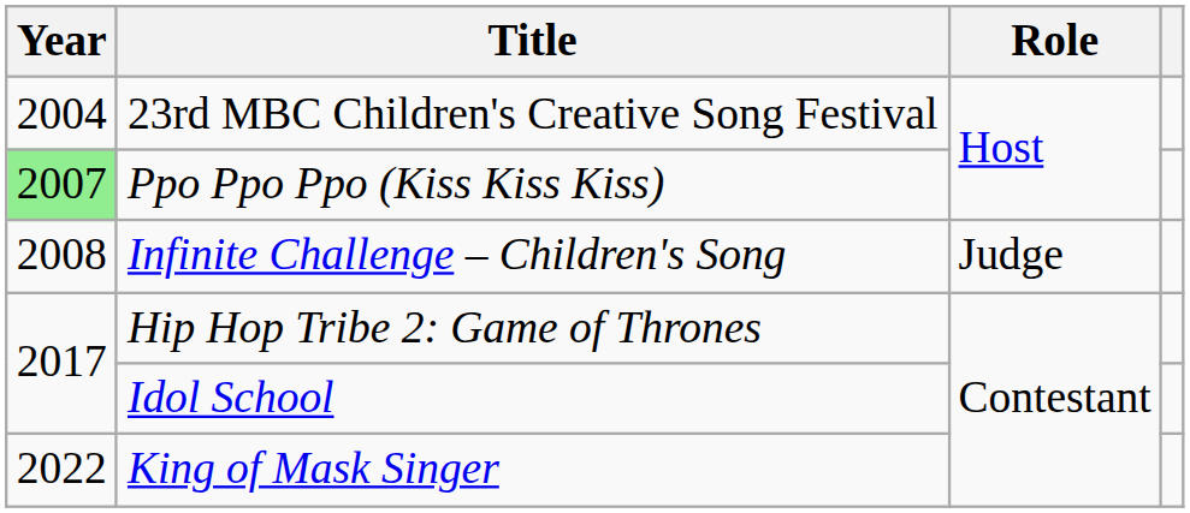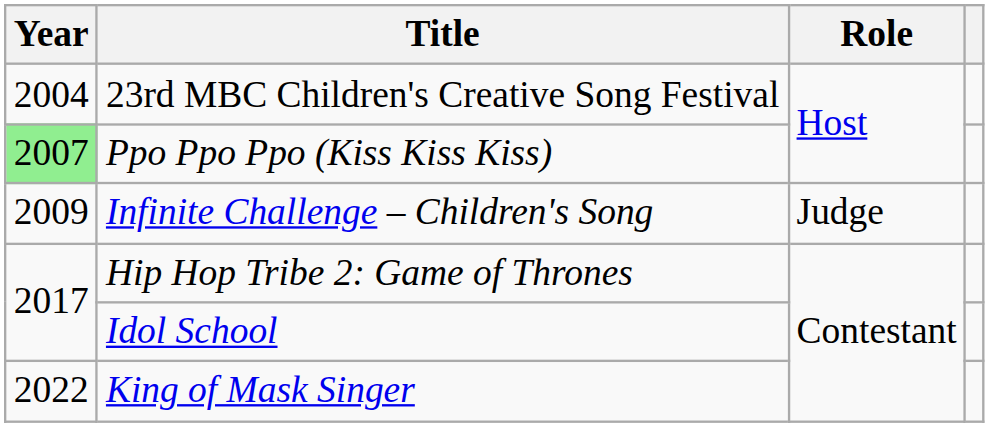 <table class="wikitable">
 <tr>
 <th>Year</th>
 <th>Title</th>
 <th>Role</th>
 <th scope="col" class="unsortable"></th>
 </tr>
 <tr>
 <td>2004</td>
 <td>23rd MBC Children's Creative Song Festival</td>
 <td rowspan="2"><a href='#'>Host</a></td>
 <td></td>
 </tr>
 <tr>
 <td style="background: lightgreen;">2007</td>
 <td><em>Ppo Ppo Ppo (Kiss Kiss Kiss)</em></td>
 <td></td>
 </tr>
 <tr>
-<td>2008</td>
+<td>2009</td>
 <td><em><a href='#'>Infinite Challenge</a> – Children's Song</em></td>
 <td>Judge</td>
 <td></td>
 </tr>
 <tr>
 <td rowspan=2>2017</td>
 <td><em>Hip Hop Tribe 2: Game of Thrones</em></td>
 <td rowspan="3">Contestant</td>
 <td></td>
 </tr>
 <tr>
 <td><em><a href='#'>Idol School</a></em></td>
 <td></td>
 </tr>
 <tr>
 <td>2022</td>
 <td><em><a href='#'>King of Mask Singer</a></em></td>
 <td></td>
 </tr>
 </table>
